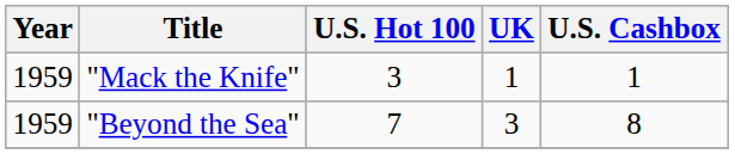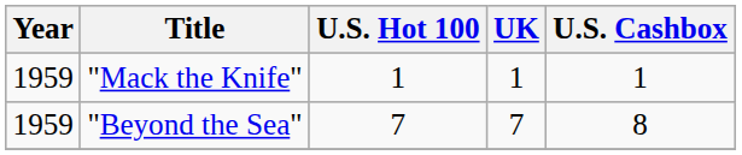 <table class="wikitable">
 <tr>
 <th>Year</th>
 <th>Title</th>
 <th>U.S. <a href='#'>Hot 100</a></th>
 <th><a href='#'>UK</a></th>
 <th>U.S. <a href='#'>Cashbox</a></th>
 </tr>
 <tr>
 <td>1959</td>
 <td>"<a href='#'>Mack the Knife</a>"</td>
-<td align="center">3</td>
+<td align="center">1</td>
 <td align="center">1</td>
 <td align="center">1</td>
 </tr>
 <tr>
 <td>1959</td>
 <td>"<a href='#'>Beyond the Sea</a>"</td>
 <td align="center">7</td>
-<td align="center">3</td>
+<td align="center">7</td>
 <td align="center">8</td>
 </tr>
 <tr>
 </tr>
 </table>
